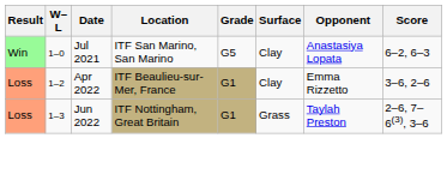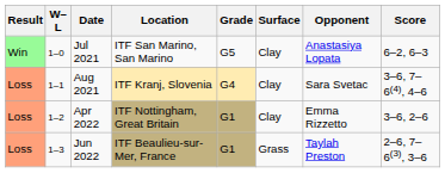 <table class="sortable wikitable">
 <tr>
 <th>Result</th>
 <th class="unsortable">W–L</th>
 <th>Date</th>
 <th>Location</th>
 <th>Grade</th>
 <th>Surface</th>
 <th>Opponent</th>
 <th class="unsortable">Score</th>
 </tr>
 <tr>
 <td bgcolor="98FB98">Win</td>
 <td><small>1–0</small></td>
 <td>Jul 2021</td>
 <td>ITF San Marino, San Marino</td>
 <td>G5</td>
 <td>Clay</td>
 <td> <a href='#'>Anastasiya Lopata</a></td>
 <td>6–2, 6–3</td>
 </tr>
 <tr>
 <td style="background:#ffa07a;">Loss</td>
+<td><small>1–1</small></td>
+<td>Aug 2021</td>
+<td bgcolor="#ffecb2">ITF Kranj, Slovenia</td>
+<td bgcolor="#ffecb2">G4</td>
+<td>Clay</td>
+<td> Sara Svetac</td>
+<td>3–6, 7–6<sup>(4)</sup>, 4–6</td>
+</tr>
+<tr>
+<td style="background:#ffa07a;">Loss</td>
 <td><small>1–2</small></td>
 <td>Apr 2022</td>
-<td bgcolor="#C2B280">ITF Beaulieu-sur-Mer, France</td>
+<td bgcolor="#C2B280">ITF Nottingham, Great Britain</td>
 <td bgcolor="#C2B280">G1</td>
 <td>Clay</td>
 <td> Emma Rizzetto</td>
 <td>3–6, 2–6</td>
 </tr>
 <tr>
 <td style="background:#ffa07a;">Loss</td>
 <td><small>1–3</small></td>
 <td>Jun 2022</td>
-<td bgcolor="#C2B280">ITF Nottingham, Great Britain</td>
+<td bgcolor="#C2B280">ITF Beaulieu-sur-Mer, France</td>
 <td bgcolor="#C2B280">G1</td>
 <td>Grass</td>
 <td> <a href='#'>Taylah Preston</a></td>
 <td>2–6, 7–6<sup>(3)</sup>, 3–6</td>
 </tr>
 </table>
